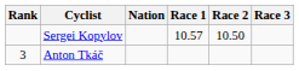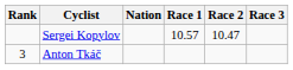 <table class="wikitable sortable" style="text-align:center;">
 <tr>
 <th>Rank</th>
 <th>Cyclist</th>
 <th>Nation</th>
 <th>Race 1</th>
 <th>Race 2</th>
 <th>Race 3</th>
 </tr>
 <tr>
 <td></td>
 <td align=left><a href='#'>Sergei Kopylov</a></td>
 <td align=left></td>
 <td>10.57 </td>
-<td>10.50 </td>
+<td>10.47 </td>
 <td></td>
 </tr>
 <tr>
 <td>3</td>
 <td align=left><a href='#'>Anton Tkáč</a></td>
 <td align=left></td>
 <td></td>
 <td></td>
 <td></td>
 </tr>
 </table>
